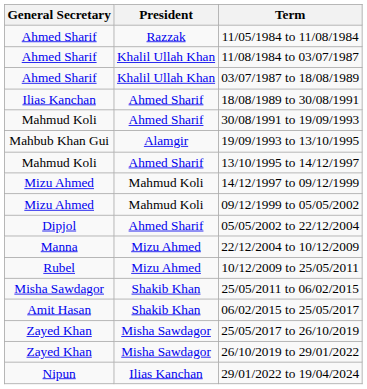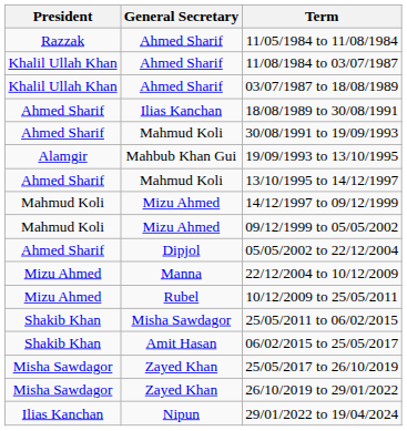 <table class="wikitable" style="text-align:center">
 <tr>
+<th><strong>President</strong></th>
 <th><strong>General Secretary</strong></th>
-<th><strong>President</strong></th>
 <th><strong>Term</strong></th>
 </tr>
 <tr>
+<td><a href='#'>Razzak</a></td>
 <td><a href='#'>Ahmed Sharif</a></td>
-<td><a href='#'>Razzak</a></td>
 <td>11/05/1984 to 11/08/1984</td>
 </tr>
 <tr>
+<td><a href='#'>Khalil Ullah Khan</a></td>
 <td><a href='#'>Ahmed Sharif</a></td>
-<td><a href='#'>Khalil Ullah Khan</a></td>
 <td>11/08/1984 to 03/07/1987</td>
 </tr>
 <tr>
+<td><a href='#'>Khalil Ullah Khan</a></td>
 <td><a href='#'>Ahmed Sharif</a></td>
-<td><a href='#'>Khalil Ullah Khan</a></td>
 <td>03/07/1987 to 18/08/1989</td>
 </tr>
 <tr>
+<td><a href='#'>Ahmed Sharif</a></td>
 <td><a href='#'>Ilias Kanchan</a></td>
-<td><a href='#'>Ahmed Sharif</a></td>
 <td>18/08/1989 to 30/08/1991</td>
 </tr>
 <tr>
+<td><a href='#'>Ahmed Sharif</a></td>
 <td>Mahmud Koli</td>
-<td><a href='#'>Ahmed Sharif</a></td>
 <td>30/08/1991 to 19/09/1993</td>
 </tr>
 <tr>
+<td><a href='#'>Alamgir</a></td>
 <td>Mahbub Khan Gui</td>
-<td><a href='#'>Alamgir</a></td>
 <td>19/09/1993 to 13/10/1995</td>
 </tr>
 <tr>
+<td><a href='#'>Ahmed Sharif</a></td>
 <td>Mahmud Koli</td>
-<td><a href='#'>Ahmed Sharif</a></td>
 <td>13/10/1995 to 14/12/1997</td>
 </tr>
 <tr>
+<td>Mahmud Koli</td>
 <td><a href='#'>Mizu Ahmed</a></td>
-<td>Mahmud Koli</td>
 <td>14/12/1997 to 09/12/1999</td>
 </tr>
 <tr>
+<td>Mahmud Koli</td>
 <td><a href='#'>Mizu Ahmed</a></td>
-<td>Mahmud Koli</td>
 <td>09/12/1999 to 05/05/2002</td>
 </tr>
 <tr>
+<td><a href='#'>Ahmed Sharif</a></td>
 <td><a href='#'>Dipjol</a></td>
-<td><a href='#'>Ahmed Sharif</a></td>
 <td>05/05/2002 to 22/12/2004</td>
 </tr>
 <tr>
+<td><a href='#'>Mizu Ahmed</a></td>
 <td><a href='#'>Manna</a></td>
-<td><a href='#'>Mizu Ahmed</a></td>
 <td>22/12/2004 to 10/12/2009</td>
 </tr>
 <tr>
+<td><a href='#'>Mizu Ahmed</a></td>
 <td><a href='#'>Rubel</a></td>
-<td><a href='#'>Mizu Ahmed</a></td>
 <td>10/12/2009 to 25/05/2011</td>
 </tr>
 <tr>
+<td><a href='#'>Shakib Khan</a></td>
 <td><a href='#'>Misha Sawdagor</a></td>
-<td><a href='#'>Shakib Khan</a></td>
 <td>25/05/2011 to 06/02/2015</td>
 </tr>
 <tr>
+<td><a href='#'>Shakib Khan</a></td>
 <td><a href='#'>Amit Hasan</a></td>
-<td><a href='#'>Shakib Khan</a></td>
 <td>06/02/2015 to 25/05/2017</td>
 </tr>
 <tr>
+<td><a href='#'>Misha Sawdagor</a></td>
 <td><a href='#'>Zayed Khan</a></td>
-<td><a href='#'>Misha Sawdagor</a></td>
 <td>25/05/2017 to 26/10/2019</td>
 </tr>
 <tr>
+<td><a href='#'>Misha Sawdagor</a></td>
 <td><a href='#'>Zayed Khan</a></td>
-<td><a href='#'>Misha Sawdagor</a></td>
 <td>26/10/2019 to 29/01/2022</td>
 </tr>
 <tr>
+<td><a href='#'>Ilias Kanchan</a></td>
 <td><a href='#'>Nipun</a></td>
-<td><a href='#'>Ilias Kanchan</a></td>
 <td>29/01/2022 to 19/04/2024</td>
 </tr>
 </table>
